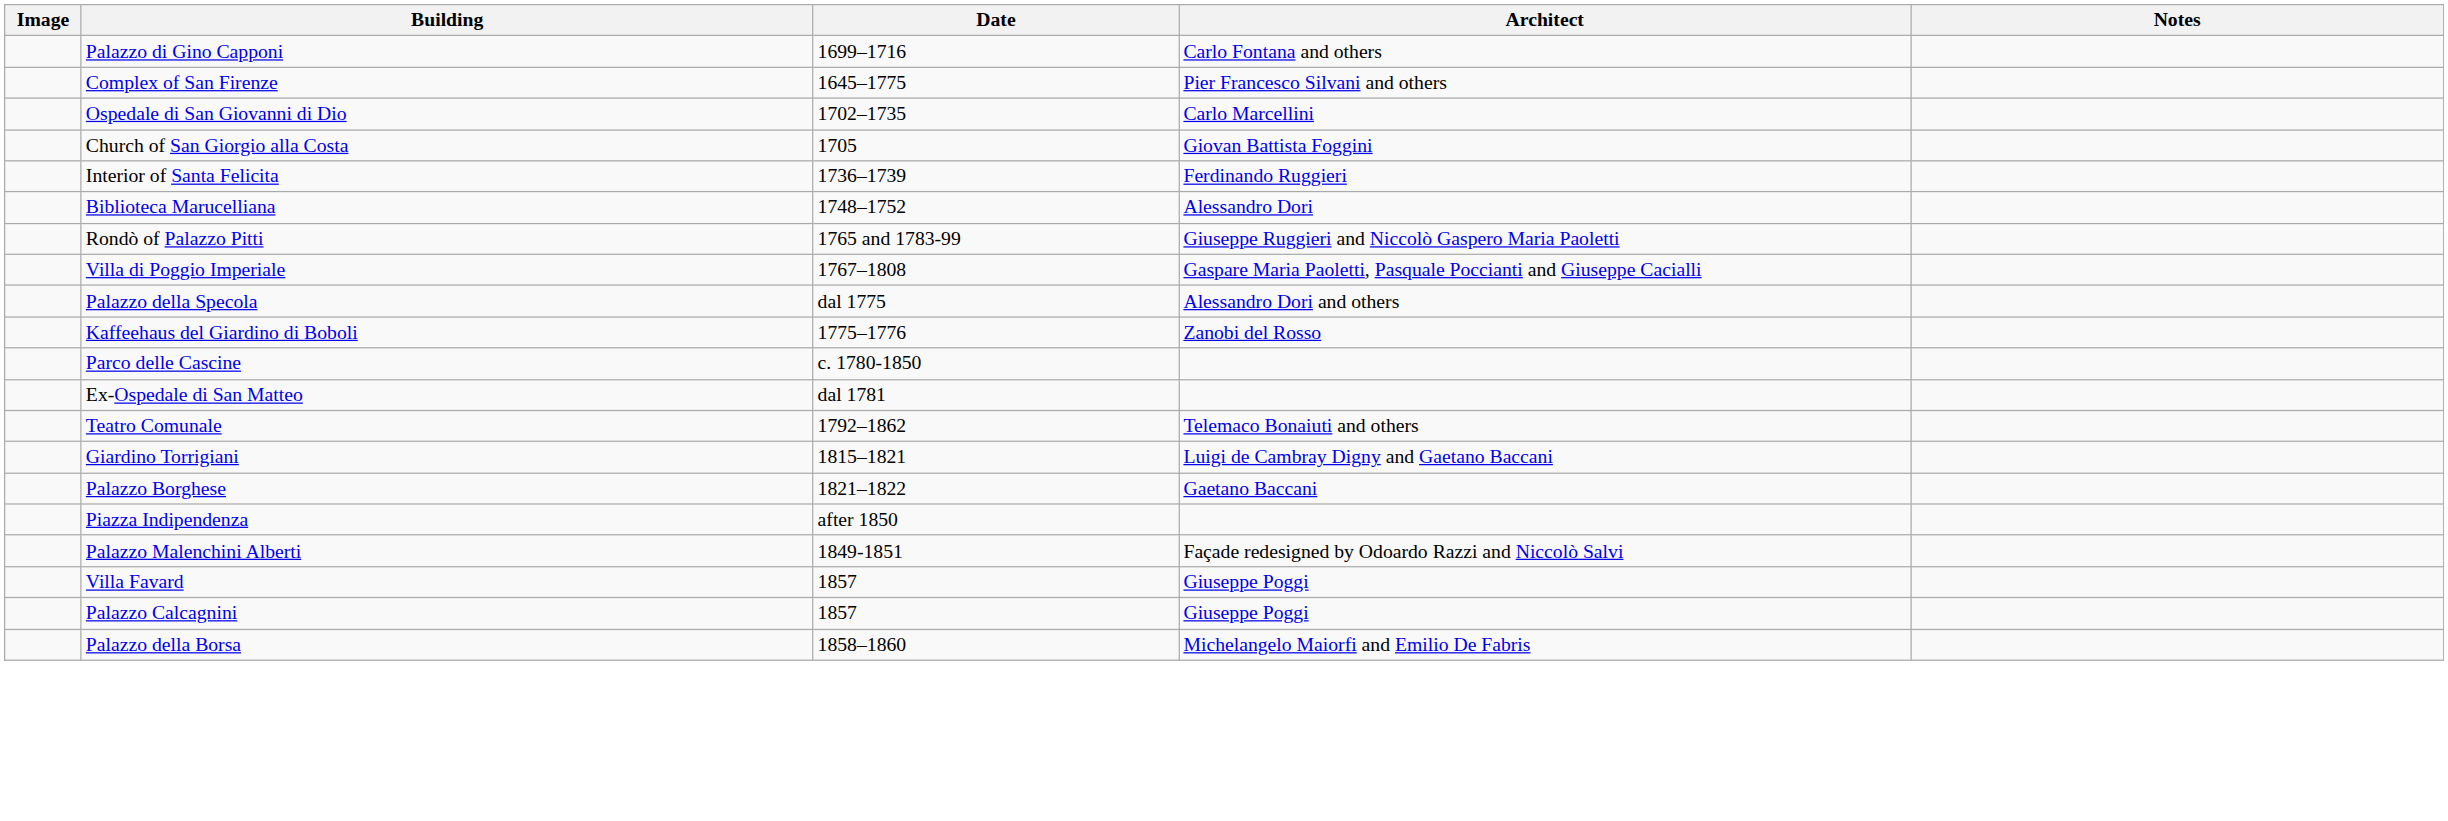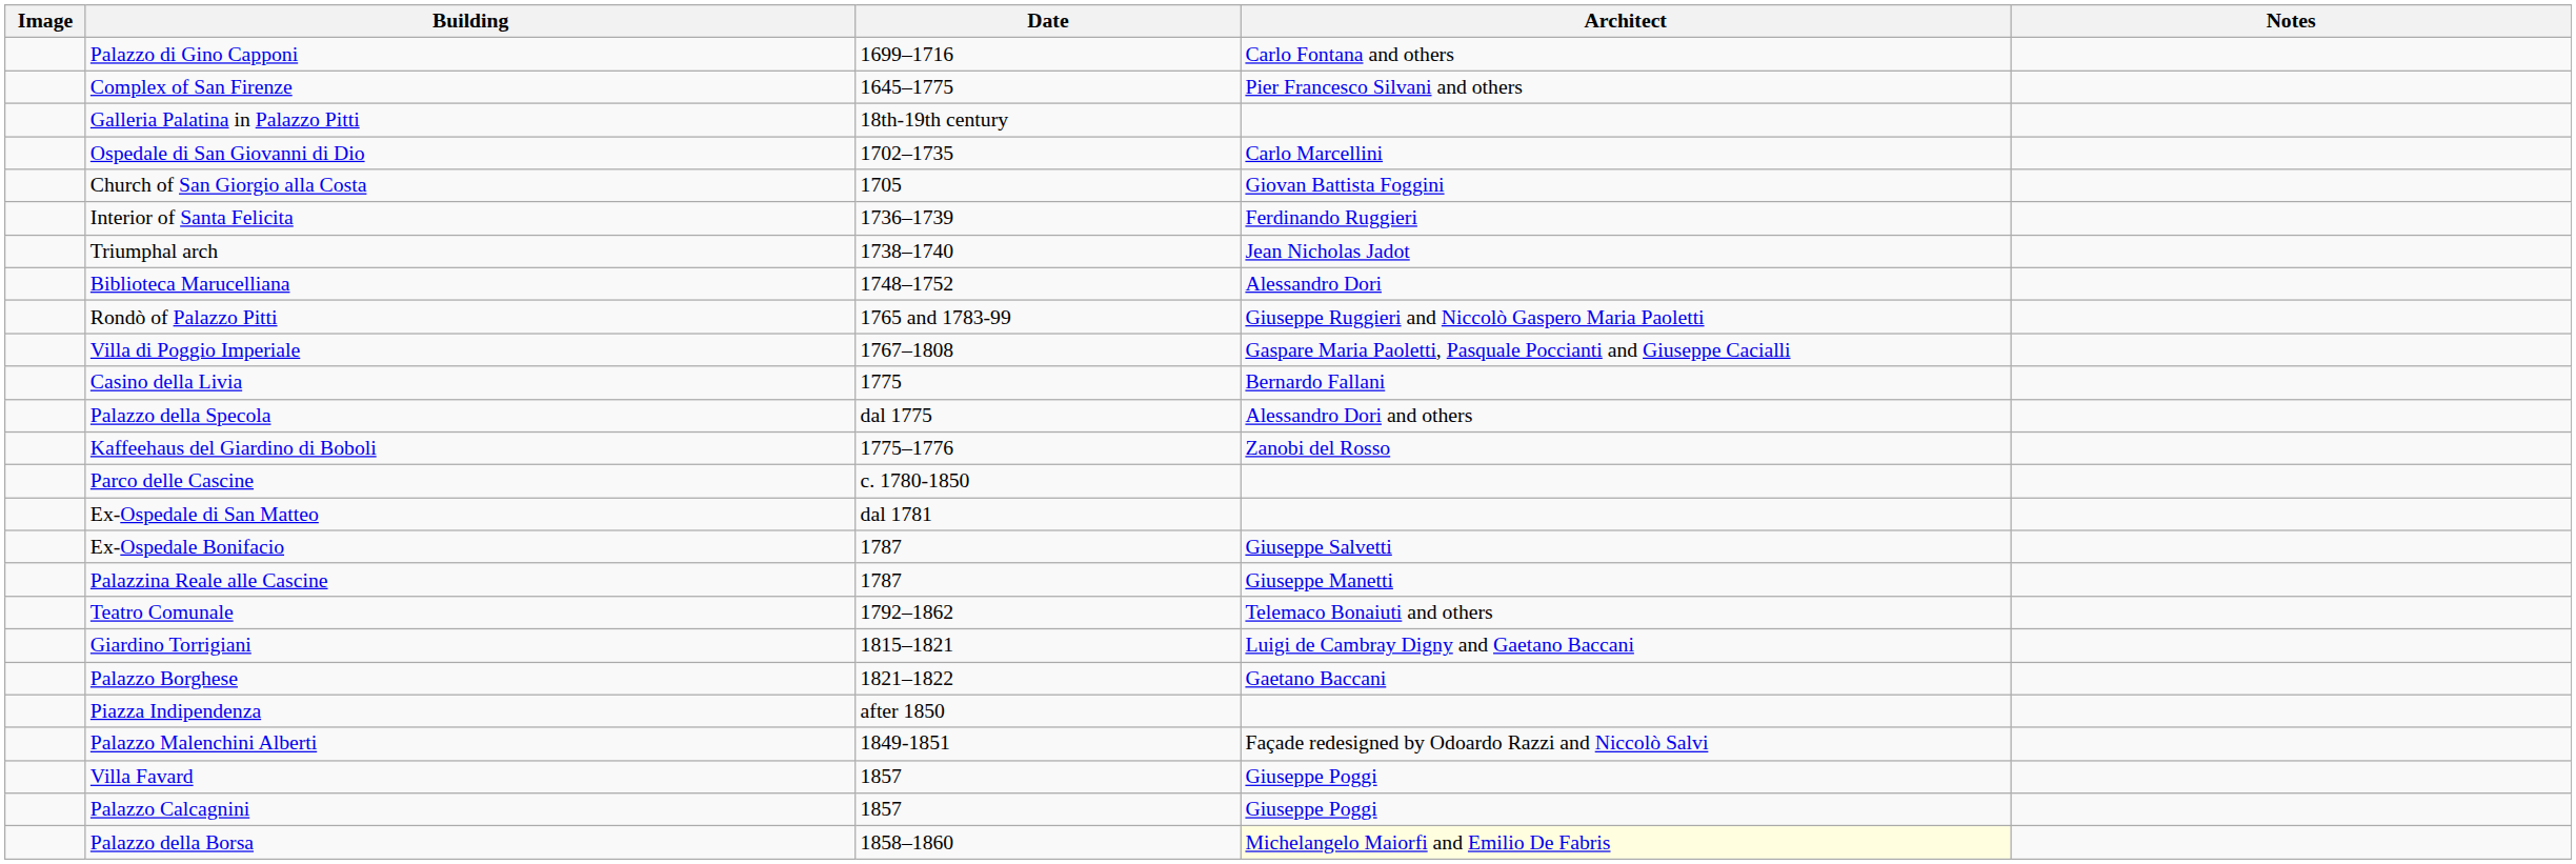 <table class="wikitable" width="100%">
 <tr>
 <th style="width:55px">Image</th>
 <th style="width:30%">Building</th>
 <th style="width:15%">Date</th>
 <th style="width:30%">Architect</th>
 <th>Notes</th>
 </tr>
 <tr>
 <td></td>
 <td><a href='#'>Palazzo di Gino Capponi</a></td>
 <td>1699–1716</td>
 <td><a href='#'>Carlo Fontana</a> and others</td>
 <td></td>
 </tr>
 <tr>
 <td></td>
 <td><a href='#'>Complex of San Firenze</a></td>
 <td>1645–1775</td>
 <td><a href='#'>Pier Francesco Silvani</a> and others</td>
+<td></td>
+</tr>
+<tr>
+<td></td>
+<td><a href='#'>Galleria Palatina</a> in <a href='#'>Palazzo Pitti</a></td>
+<td>18th-19th century</td>
+<td></td>
 <td></td>
 </tr>
 <tr>
 <td></td>
 <td><a href='#'>Ospedale di San Giovanni di Dio</a></td>
 <td>1702–1735</td>
 <td><a href='#'>Carlo Marcellini</a></td>
 <td></td>
 </tr>
 <tr>
 <td></td>
 <td>Church of <a href='#'>San Giorgio alla Costa</a></td>
 <td>1705</td>
 <td><a href='#'>Giovan Battista Foggini</a></td>
 <td></td>
 </tr>
 <tr>
 <td></td>
 <td>Interior of <a href='#'>Santa Felicita</a></td>
 <td>1736–1739</td>
 <td><a href='#'>Ferdinando Ruggieri</a></td>
 <td></td>
 </tr>
 <tr>
 <td></td>
+<td>Triumphal arch</td>
+<td>1738–1740</td>
+<td><a href='#'>Jean Nicholas Jadot</a></td>
+<td></td>
+</tr>
+<tr>
+<td></td>
 <td><a href='#'>Biblioteca Marucelliana</a></td>
 <td>1748–1752</td>
 <td><a href='#'>Alessandro Dori</a></td>
 <td></td>
 </tr>
 <tr>
 <td></td>
 <td>Rondò of <a href='#'>Palazzo Pitti</a></td>
 <td>1765 and 1783-99</td>
 <td><a href='#'>Giuseppe Ruggieri</a> and <a href='#'>Niccolò Gaspero Maria Paoletti</a></td>
 <td></td>
 </tr>
 <tr>
 <td></td>
 <td><a href='#'>Villa di Poggio Imperiale</a></td>
 <td>1767–1808</td>
 <td><a href='#'>Gaspare Maria Paoletti</a>, <a href='#'>Pasquale Poccianti</a> and <a href='#'>Giuseppe Cacialli</a></td>
+<td></td>
+</tr>
+<tr>
+<td></td>
+<td><a href='#'>Casino della Livia</a></td>
+<td>1775</td>
+<td><a href='#'>Bernardo Fallani</a></td>
 <td></td>
 </tr>
 <tr>
 <td></td>
 <td><a href='#'>Palazzo della Specola</a></td>
 <td>dal 1775</td>
 <td><a href='#'>Alessandro Dori</a> and others</td>
 <td></td>
 </tr>
 <tr>
 <td></td>
 <td><a href='#'>Kaffeehaus del Giardino di Boboli</a></td>
 <td>1775–1776</td>
 <td><a href='#'>Zanobi del Rosso</a></td>
 <td></td>
 </tr>
 <tr>
 <td></td>
 <td><a href='#'>Parco delle Cascine</a></td>
 <td>c. 1780-1850</td>
 <td></td>
 <td></td>
 </tr>
 <tr>
 <td></td>
 <td>Ex-<a href='#'>Ospedale di San Matteo</a></td>
 <td>dal 1781</td>
 <td></td>
+<td></td>
+</tr>
+<tr>
+<td></td>
+<td>Ex-<a href='#'>Ospedale Bonifacio</a></td>
+<td>1787</td>
+<td><a href='#'>Giuseppe Salvetti</a></td>
+<td></td>
+</tr>
+<tr>
+<td></td>
+<td><a href='#'>Palazzina Reale alle Cascine</a></td>
+<td>1787</td>
+<td><a href='#'>Giuseppe Manetti</a></td>
 <td></td>
 </tr>
 <tr>
 <td></td>
 <td><a href='#'>Teatro Comunale</a></td>
 <td>1792–1862</td>
 <td><a href='#'>Telemaco Bonaiuti</a> and others</td>
 <td></td>
 </tr>
 <tr>
 <td></td>
 <td><a href='#'>Giardino Torrigiani</a></td>
 <td>1815–1821</td>
 <td><a href='#'>Luigi de Cambray Digny</a> and <a href='#'>Gaetano Baccani</a></td>
 <td></td>
 </tr>
 <tr>
 <td></td>
 <td><a href='#'>Palazzo Borghese</a></td>
 <td>1821–1822</td>
 <td><a href='#'>Gaetano Baccani</a></td>
 <td></td>
 </tr>
 <tr>
 <td></td>
 <td><a href='#'>Piazza Indipendenza</a></td>
 <td>after 1850</td>
 <td></td>
 <td></td>
 </tr>
 <tr>
 <td></td>
 <td><a href='#'>Palazzo Malenchini Alberti</a></td>
 <td>1849-1851</td>
 <td>Façade redesigned by Odoardo Razzi and <a href='#'>Niccolò Salvi</a></td>
 <td></td>
 </tr>
 <tr>
 <td></td>
 <td><a href='#'>Villa Favard</a></td>
 <td>1857</td>
 <td><a href='#'>Giuseppe Poggi</a></td>
 <td></td>
 </tr>
 <tr>
 <td></td>
 <td><a href='#'>Palazzo Calcagnini</a></td>
 <td>1857</td>
 <td><a href='#'>Giuseppe Poggi</a></td>
 <td></td>
 </tr>
 <tr>
 <td></td>
 <td><a href='#'>Palazzo della Borsa</a></td>
 <td>1858–1860</td>
-<td><a href='#'>Michelangelo Maiorfi</a> and <a href='#'>Emilio De Fabris</a></td>
+<td style="background: lightyellow;"><a href='#'>Michelangelo Maiorfi</a> and <a href='#'>Emilio De Fabris</a></td>
 <td></td>
 </tr>
 </table>
